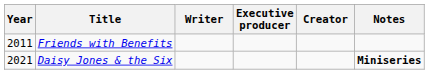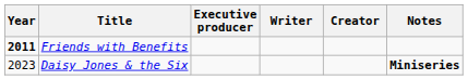 <table class="wikitable">
 <tr>
 <th>Year</th>
 <th>Title</th>
+<th>Executive<br>producer</th>
 <th width=65>Writer</th>
-<th>Executive<br>producer</th>
 <th width=65>Creator</th>
 <th>Notes</th>
 </tr>
 <tr>
-<td>2011</td>
+<td><strong>2011</strong></td>
 <td><em><a href='#'>Friends with Benefits</a></em></td>
 <td></td>
 <td></td>
 <td></td>
 <td></td>
 </tr>
 <tr>
-<td>2021</td>
+<td>2023</td>
 <td><em><a href='#'>Daisy Jones & the Six</a></em></td>
 <td></td>
 <td></td>
 <td></td>
 <td><strong>Miniseries</strong></td>
 </tr>
 </table>
